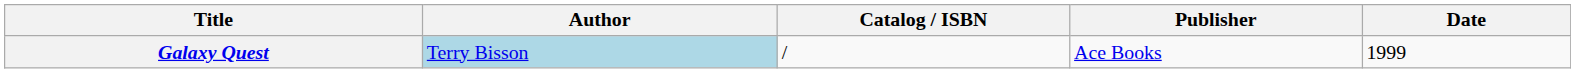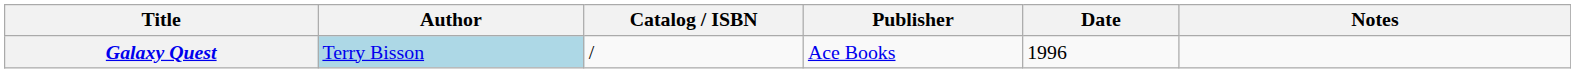 <table class="wikitable sortable" style="width:100%;">
 <tr>
 <th width=20%>Title</th>
 <th width=17%>Author</th>
 <th width=14%>Catalog / ISBN</th>
 <th width=14%>Publisher</th>
 <th width=10%>Date</th>
+<th width=25%>Notes</th>
 </tr>
 <tr>
 <th><em><a href='#'>Galaxy Quest</a></em></th>
 <td style="background: lightblue;"><a href='#'>Terry Bisson</a></td>
 <td> / </td>
 <td><a href='#'>Ace Books</a></td>
-<td>1999</td>
+<td>1996</td>
+<td></td>
 </tr>
 </table>
